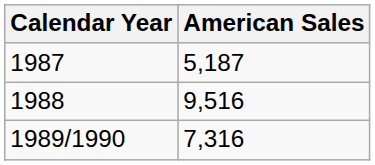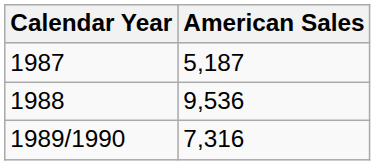 <table class="wikitable">
 <tr>
 <th>Calendar Year</th>
 <th>American Sales</th>
 </tr>
 <tr>
 <td>1987</td>
 <td>5,187</td>
 </tr>
 <tr>
 <td>1988</td>
-<td>9,516</td>
+<td>9,536</td>
 </tr>
 <tr>
 <td>1989/1990</td>
 <td>7,316</td>
 </tr>
 </table>
